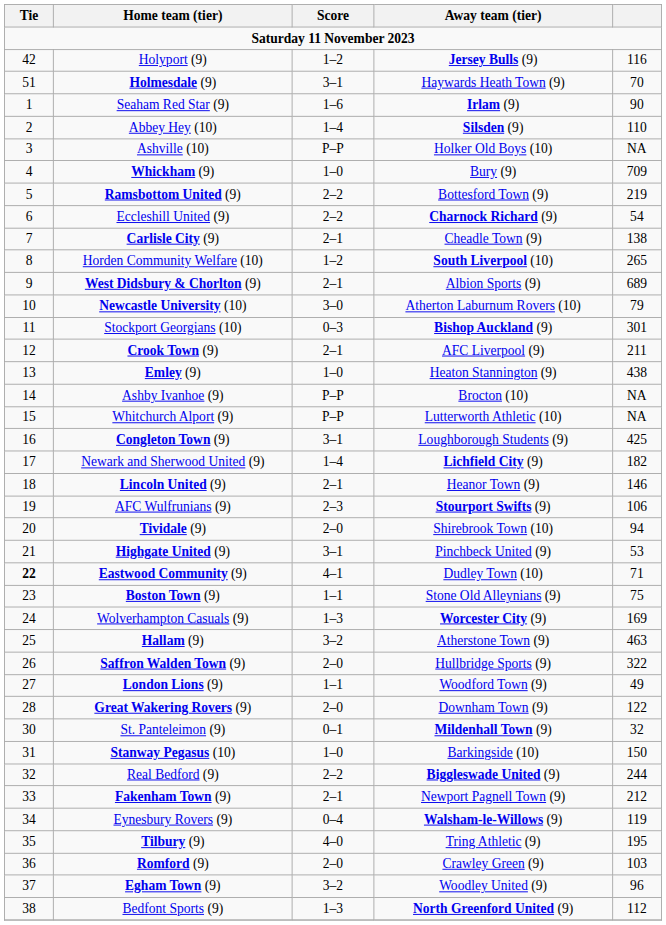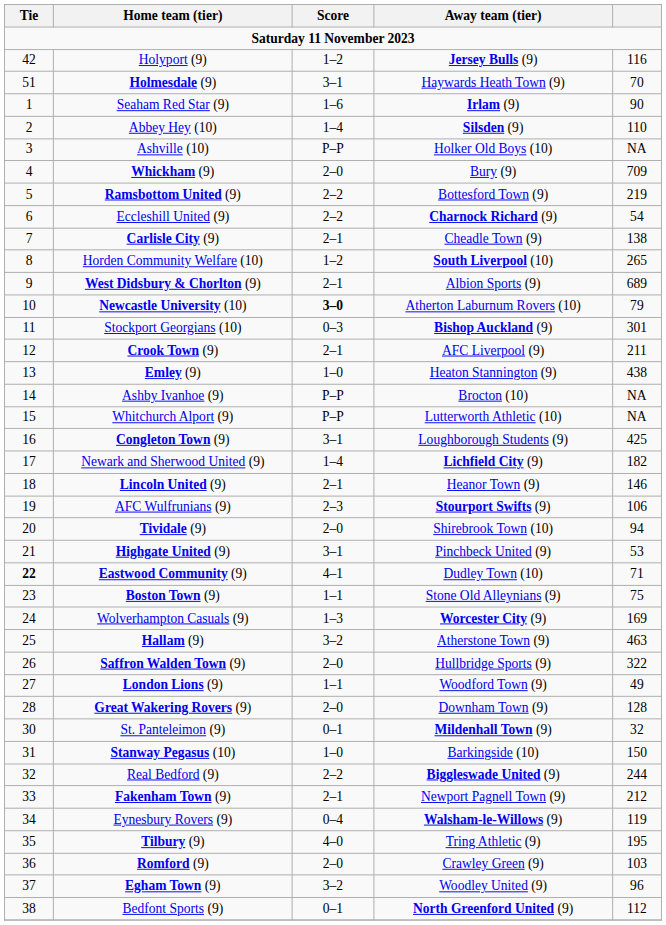 <table class="wikitable" style="width:700px;text-align:center;font-size:90%">
 <tr>
 <th scope="col" style="width: 7.50%">Tie</th>
 <th scope="col" style="width:36.25%">Home team (tier)</th>
 <th scope="col" style="width:12.50%">Score</th>
 <th scope="col" style="width:36.25%">Away team (tier)</th>
 <th scope="col" style="width: 7.50%"></th>
 </tr>
 <tr>
 <td colspan="5"><strong>Saturday 11 November 2023</strong></td>
 </tr>
 <tr>
 <td>42</td>
 <td><a href='#'>Holyport</a> (9)</td>
 <td>1–2</td>
 <td><strong><a href='#'>Jersey Bulls</a></strong> (9)</td>
 <td>116</td>
 </tr>
 <tr>
 <td>51</td>
 <td><strong><a href='#'>Holmesdale</a></strong> (9)</td>
 <td>3–1</td>
 <td><a href='#'>Haywards Heath Town</a> (9)</td>
 <td>70</td>
 </tr>
 <tr>
 <td>1</td>
 <td><a href='#'>Seaham Red Star</a> (9)</td>
 <td>1–6</td>
 <td><strong><a href='#'>Irlam</a></strong> (9)</td>
 <td>90</td>
 </tr>
 <tr>
 <td>2</td>
 <td><a href='#'>Abbey Hey</a> (10)</td>
 <td>1–4</td>
 <td><strong><a href='#'>Silsden</a></strong> (9)</td>
 <td>110</td>
 </tr>
 <tr>
 <td>3</td>
 <td><a href='#'>Ashville</a> (10)</td>
 <td>P–P</td>
 <td><a href='#'>Holker Old Boys</a> (10)</td>
 <td>NA</td>
 </tr>
 <tr>
 <td>4</td>
 <td><strong><a href='#'>Whickham</a></strong> (9)</td>
-<td>1–0</td>
+<td>2–0</td>
 <td><a href='#'>Bury</a> (9)</td>
 <td>709</td>
 </tr>
 <tr>
 <td>5</td>
 <td><strong><a href='#'>Ramsbottom United</a></strong> (9)</td>
 <td>2–2 </td>
 <td><a href='#'>Bottesford Town</a> (9)</td>
 <td>219</td>
 </tr>
 <tr>
 <td>6</td>
 <td><a href='#'>Eccleshill United</a> (9)</td>
 <td>2–2 </td>
 <td><strong><a href='#'>Charnock Richard</a></strong> (9)</td>
 <td>54</td>
 </tr>
 <tr>
 <td>7</td>
 <td><strong><a href='#'>Carlisle City</a></strong> (9)</td>
 <td>2–1</td>
 <td><a href='#'>Cheadle Town</a> (9)</td>
 <td>138</td>
 </tr>
 <tr>
 <td>8</td>
 <td><a href='#'>Horden Community Welfare</a> (10)</td>
 <td>1–2</td>
 <td><strong><a href='#'>South Liverpool</a></strong> (10)</td>
 <td>265</td>
 </tr>
 <tr>
 <td>9</td>
 <td><strong><a href='#'>West Didsbury & Chorlton</a></strong> (9)</td>
 <td>2–1</td>
 <td><a href='#'>Albion Sports</a> (9)</td>
 <td>689</td>
 </tr>
 <tr>
 <td>10</td>
 <td><strong><a href='#'>Newcastle University</a></strong> (10)</td>
-<td>3–0</td>
+<td><strong>3–0</strong></td>
 <td><a href='#'>Atherton Laburnum Rovers</a> (10)</td>
 <td>79</td>
 </tr>
 <tr>
 <td>11</td>
 <td><a href='#'>Stockport Georgians</a> (10)</td>
 <td>0–3</td>
 <td><strong><a href='#'>Bishop Auckland</a></strong> (9)</td>
 <td>301</td>
 </tr>
 <tr>
 <td>12</td>
 <td><strong><a href='#'>Crook Town</a></strong> (9)</td>
 <td>2–1</td>
 <td><a href='#'>AFC Liverpool</a> (9)</td>
 <td>211</td>
 </tr>
 <tr>
 <td>13</td>
 <td><strong><a href='#'>Emley</a></strong> (9)</td>
 <td>1–0</td>
 <td><a href='#'>Heaton Stannington</a> (9)</td>
 <td>438</td>
 </tr>
 <tr>
 <td>14</td>
 <td><a href='#'>Ashby Ivanhoe</a> (9)</td>
 <td>P–P</td>
 <td><a href='#'>Brocton</a> (10)</td>
 <td>NA</td>
 </tr>
 <tr>
 <td>15</td>
 <td><a href='#'>Whitchurch Alport</a> (9)</td>
 <td>P–P</td>
 <td><a href='#'>Lutterworth Athletic</a> (10)</td>
 <td>NA</td>
 </tr>
 <tr>
 <td>16</td>
 <td><strong><a href='#'>Congleton Town</a></strong> (9)</td>
 <td>3–1</td>
 <td><a href='#'>Loughborough Students</a> (9)</td>
 <td>425</td>
 </tr>
 <tr>
 <td>17</td>
 <td><a href='#'>Newark and Sherwood United</a> (9)</td>
 <td>1–4</td>
 <td><strong><a href='#'>Lichfield City</a></strong> (9)</td>
 <td>182</td>
 </tr>
 <tr>
 <td>18</td>
 <td><strong><a href='#'>Lincoln United</a></strong> (9)</td>
 <td>2–1</td>
 <td><a href='#'>Heanor Town</a> (9)</td>
 <td>146</td>
 </tr>
 <tr>
 <td>19</td>
 <td><a href='#'>AFC Wulfrunians</a> (9)</td>
 <td>2–3</td>
 <td><strong><a href='#'>Stourport Swifts</a></strong> (9)</td>
 <td>106</td>
 </tr>
 <tr>
 <td>20</td>
 <td><strong><a href='#'>Tividale</a></strong> (9)</td>
 <td>2–0</td>
 <td><a href='#'>Shirebrook Town</a> (10)</td>
 <td>94</td>
 </tr>
 <tr>
 <td>21</td>
 <td><strong><a href='#'>Highgate United</a></strong> (9)</td>
 <td>3–1</td>
 <td><a href='#'>Pinchbeck United</a> (9)</td>
 <td>53</td>
 </tr>
 <tr>
 <td><strong>22</strong></td>
 <td><strong><a href='#'>Eastwood Community</a></strong> (9)</td>
 <td>4–1</td>
 <td><a href='#'>Dudley Town</a> (10)</td>
 <td>71</td>
 </tr>
 <tr>
 <td>23</td>
 <td><strong><a href='#'>Boston Town</a></strong> (9)</td>
 <td>1–1 </td>
 <td><a href='#'>Stone Old Alleynians</a> (9)</td>
 <td>75</td>
 </tr>
 <tr>
 <td>24</td>
 <td><a href='#'>Wolverhampton Casuals</a> (9)</td>
 <td>1–3</td>
 <td><strong><a href='#'>Worcester City</a></strong> (9)</td>
 <td>169</td>
 </tr>
 <tr>
 <td>25</td>
 <td><strong><a href='#'>Hallam</a></strong> (9)</td>
 <td>3–2</td>
 <td><a href='#'>Atherstone Town</a> (9)</td>
 <td>463</td>
 </tr>
 <tr>
 <td>26</td>
 <td><strong><a href='#'>Saffron Walden Town</a></strong> (9)</td>
 <td>2–0</td>
 <td><a href='#'>Hullbridge Sports</a> (9)</td>
 <td>322</td>
 </tr>
 <tr>
 <td>27</td>
 <td><strong><a href='#'>London Lions</a></strong> (9)</td>
 <td>1–1 </td>
 <td><a href='#'>Woodford Town</a> (9)</td>
 <td>49</td>
 </tr>
 <tr>
 <td>28</td>
 <td><strong><a href='#'>Great Wakering Rovers</a></strong> (9)</td>
 <td>2–0</td>
 <td><a href='#'>Downham Town</a> (9)</td>
-<td>122</td>
+<td>128</td>
 </tr>
 <tr>
 <td>30</td>
 <td><a href='#'>St. Panteleimon</a> (9)</td>
 <td>0–1</td>
 <td><strong><a href='#'>Mildenhall Town</a></strong> (9)</td>
 <td>32</td>
 </tr>
 <tr>
 <td>31</td>
 <td><strong><a href='#'>Stanway Pegasus</a></strong> (10)</td>
 <td>1–0</td>
 <td><a href='#'>Barkingside</a> (10)</td>
 <td>150</td>
 </tr>
 <tr>
 <td>32</td>
 <td><a href='#'>Real Bedford</a> (9)</td>
 <td>2–2 </td>
 <td><strong><a href='#'>Biggleswade United</a></strong> (9)</td>
 <td>244</td>
 </tr>
 <tr>
 <td>33</td>
 <td><strong><a href='#'>Fakenham Town</a></strong> (9)</td>
 <td>2–1</td>
 <td><a href='#'>Newport Pagnell Town</a> (9)</td>
 <td>212</td>
 </tr>
 <tr>
 <td>34</td>
 <td><a href='#'>Eynesbury Rovers</a> (9)</td>
 <td>0–4</td>
 <td><strong><a href='#'>Walsham-le-Willows</a></strong> (9)</td>
 <td>119</td>
 </tr>
 <tr>
 <td>35</td>
 <td><strong><a href='#'>Tilbury</a></strong> (9)</td>
 <td>4–0</td>
 <td><a href='#'>Tring Athletic</a> (9)</td>
 <td>195</td>
 </tr>
 <tr>
 <td>36</td>
 <td><strong><a href='#'>Romford</a></strong> (9)</td>
 <td>2–0</td>
 <td><a href='#'>Crawley Green</a> (9)</td>
 <td>103</td>
 </tr>
 <tr>
 <td>37</td>
 <td><strong><a href='#'>Egham Town</a></strong> (9)</td>
 <td>3–2</td>
 <td><a href='#'>Woodley United</a> (9)</td>
 <td>96</td>
 </tr>
 <tr>
 <td>38</td>
 <td><a href='#'>Bedfont Sports</a> (9)</td>
-<td>1–3</td>
+<td>0–1</td>
 <td><strong><a href='#'>North Greenford United</a></strong> (9)</td>
 <td>112</td>
 </tr>
 <tr>
 </tr>
 </table>
